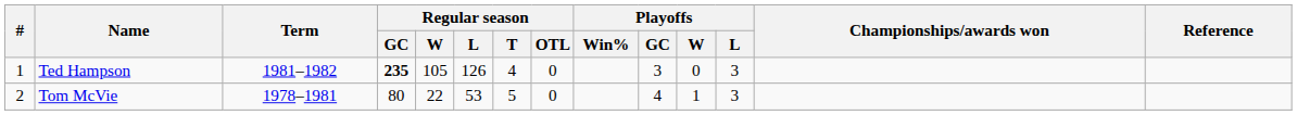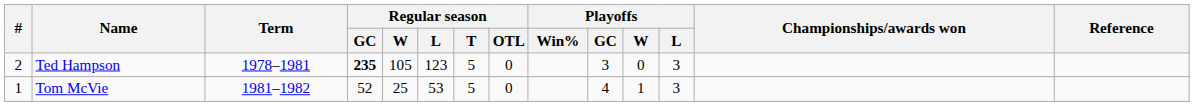 <table class="wikitable" style="text-align:center">
 <tr>
 <th rowspan="2">#</th>
 <th rowspan="2">Name</th>
 <th rowspan="2">Term</th>
 <th colspan="5">Regular season</th>
 <th colspan="4">Playoffs</th>
 <th rowspan="2">Championships/awards won</th>
 <th rowspan="2">Reference</th>
 </tr>
 <tr>
 <th width="3%">GC</th>
 <th width="3%">W</th>
 <th width="3%">L</th>
 <th width="3%">T</th>
 <th width="3%">OTL</th>
 <th width="5%">Win%</th>
 <th width="3%">GC</th>
 <th width="3%">W</th>
 <th width="3%">L</th>
 </tr>
 <tr>
-<td>1</td>
+<td>2</td>
 <td align=left><a href='#'>Ted Hampson</a></td>
-<td><a href='#'>1981</a>–<a href='#'>1982</a></td>
+<td><a href='#'>1978</a>–<a href='#'>1981</a></td>
 <td><strong>235</strong></td>
 <td>105</td>
-<td>126</td>
-<td>4</td>
+<td>123</td>
+<td>5</td>
 <td>0</td>
 <td></td>
 <td>3</td>
 <td>0</td>
 <td>3</td>
 <td align=left></td>
 <td></td>
 </tr>
 <tr>
-<td>2</td>
+<td>1</td>
 <td align=left><a href='#'>Tom McVie</a></td>
-<td><a href='#'>1978</a>–<a href='#'>1981</a></td>
-<td>80</td>
-<td>22</td>
+<td><a href='#'>1981</a>–<a href='#'>1982</a></td>
+<td>52</td>
+<td>25</td>
 <td>53</td>
 <td>5</td>
 <td>0</td>
 <td></td>
 <td>4</td>
 <td>1</td>
 <td>3</td>
 <td align=left></td>
 <td></td>
 </tr>
 </table>
